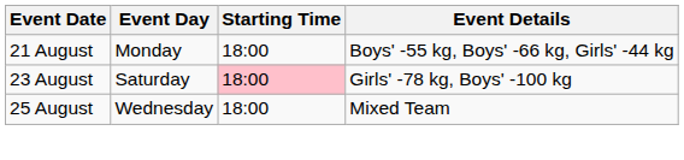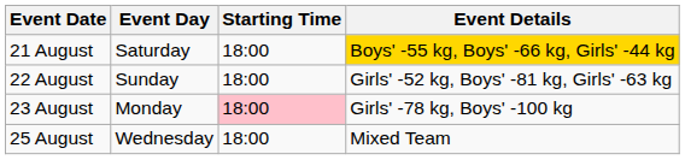 <table class="wikitable">
 <tr>
 <th>Event Date</th>
 <th>Event Day</th>
 <th>Starting Time</th>
 <th>Event Details</th>
 </tr>
 <tr>
 <td>21 August</td>
-<td>Monday</td>
+<td>Saturday</td>
 <td>18:00</td>
-<td>Boys' -55 kg, Boys' -66 kg, Girls' -44 kg</td>
+<td style="background: gold;">Boys' -55 kg, Boys' -66 kg, Girls' -44 kg</td>
+</tr>
+<tr>
+<td>22 August</td>
+<td>Sunday</td>
+<td>18:00</td>
+<td>Girls' -52 kg, Boys' -81 kg, Girls' -63 kg</td>
 </tr>
 <tr>
 <td>23 August</td>
-<td>Saturday</td>
+<td>Monday</td>
 <td style="background: pink;">18:00</td>
 <td>Girls' -78 kg, Boys' -100 kg</td>
 </tr>
 <tr>
 <td>25 August</td>
 <td>Wednesday</td>
 <td>18:00</td>
 <td>Mixed Team</td>
 </tr>
 </table>
